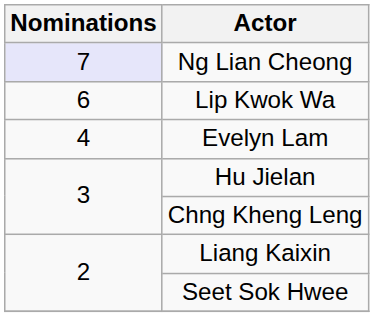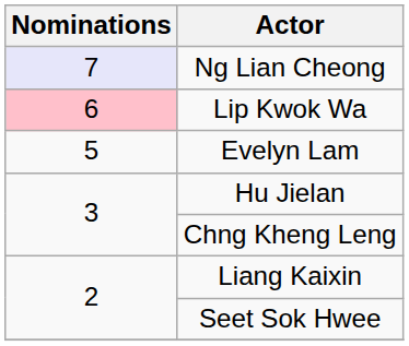 <table class="wikitable" style="text-align:center;">
 <tr>
 <th scope="col" width="55">Nominations</th>
 <th scope="col" align="center">Actor</th>
 </tr>
 <tr>
 <td style="background: lavender; text-align:center">7</td>
 <td>Ng Lian Cheong</td>
 </tr>
 <tr>
-<td style="text-align:center">6</td>
+<td style="background: pink; text-align:center">6</td>
 <td>Lip Kwok Wa</td>
 </tr>
 <tr>
-<td style="text-align:center">4</td>
+<td style="text-align:center">5</td>
 <td>Evelyn Lam</td>
 </tr>
 <tr>
 <td rowspan=2 style="text-align:center">3</td>
 <td>Hu Jielan</td>
 </tr>
 <tr>
 <td>Chng Kheng Leng</td>
 </tr>
 <tr>
 <td rowspan=2 style="text-align:center">2</td>
 <td>Liang Kaixin</td>
 </tr>
 <tr>
 <td>Seet Sok Hwee</td>
 </tr>
 <tr>
 </tr>
 </table>
